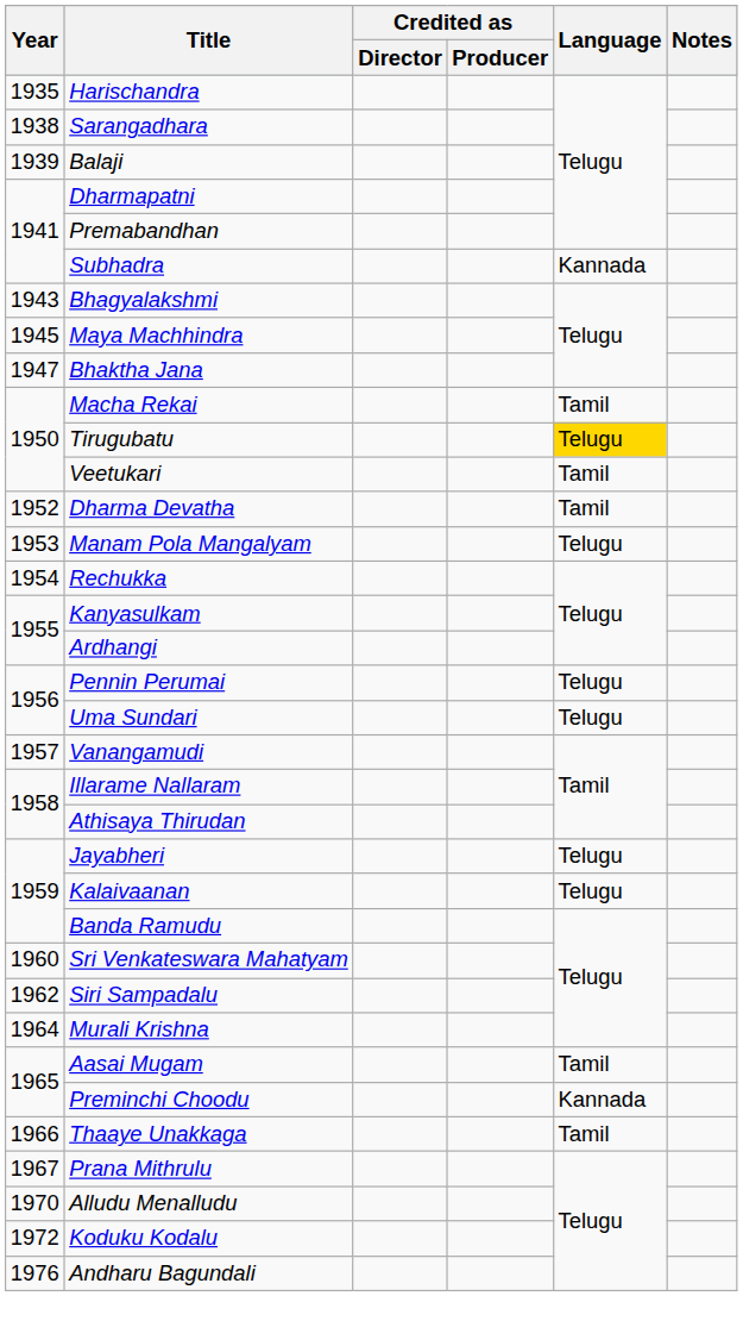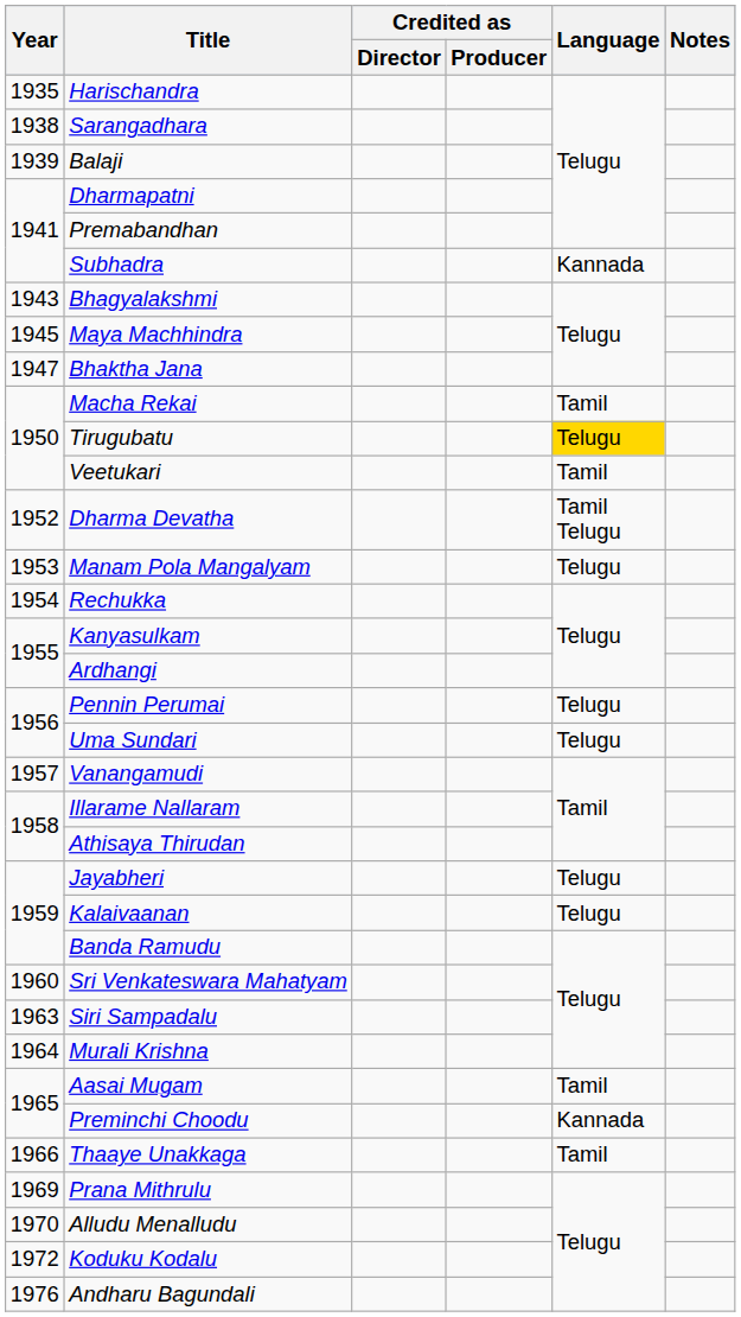 <table class="wikitable">
 <tr style="background:#B0C4DE; text-align:center;">
 <th rowspan="2" scope="col">Year</th>
 <th rowspan="2" scope="col">Title</th>
 <th scope="col"  colspan="2">Credited as</th>
 <th rowspan="2" scope="col">Language</th>
 <th rowspan="2" class="unsortable" scope="col">Notes</th>
 </tr>
 <tr>
 <th>Director</th>
 <th>Producer</th>
 </tr>
 <tr>
 <td>1935</td>
 <td><em><a href='#'>Harischandra</a></em></td>
 <td></td>
 <td></td>
 <td rowspan="5">Telugu</td>
 <td></td>
 </tr>
 <tr>
 <td>1938</td>
 <td><em><a href='#'>Sarangadhara</a></em></td>
 <td></td>
 <td></td>
 <td></td>
 </tr>
 <tr>
 <td>1939</td>
 <td><em>Balaji</em></td>
 <td></td>
 <td></td>
 <td></td>
 </tr>
 <tr>
 <td rowspan="3">1941</td>
 <td><em><a href='#'>Dharmapatni</a></em></td>
 <td></td>
 <td></td>
 <td></td>
 </tr>
 <tr>
 <td><em>Premabandhan</em></td>
 <td></td>
 <td></td>
 <td></td>
 </tr>
 <tr>
 <td><a href='#'><em>Subhadra</em></a></td>
 <td></td>
 <td></td>
 <td>Kannada</td>
 <td></td>
 </tr>
 <tr>
 <td>1943</td>
 <td><em><a href='#'>Bhagyalakshmi</a></em></td>
 <td></td>
 <td></td>
 <td rowspan="3">Telugu</td>
 <td></td>
 </tr>
 <tr>
 <td>1945</td>
 <td><em><a href='#'>Maya Machhindra</a></em></td>
 <td></td>
 <td></td>
 <td></td>
 </tr>
 <tr>
 <td>1947</td>
 <td><em><a href='#'>Bhaktha Jana</a></em></td>
 <td></td>
 <td></td>
 <td></td>
 </tr>
 <tr>
 <td rowspan="3">1950</td>
 <td><em><a href='#'>Macha Rekai</a></em></td>
 <td></td>
 <td></td>
 <td>Tamil</td>
 <td></td>
 </tr>
 <tr>
 <td><em>Tirugubatu</em></td>
 <td></td>
 <td></td>
 <td style="background: gold;">Telugu</td>
 <td></td>
 </tr>
 <tr>
 <td><em>Veetukari</em></td>
 <td></td>
 <td></td>
 <td>Tamil</td>
 <td></td>
 </tr>
 <tr>
 <td>1952</td>
 <td><em><a href='#'>Dharma Devatha</a></em></td>
 <td></td>
 <td></td>
-<td>Tamil</td>
+<td>Tamil<br>Telugu</td>
 <td></td>
 </tr>
 <tr>
 <td>1953</td>
 <td><em><a href='#'>Manam Pola Mangalyam</a></em></td>
 <td></td>
 <td></td>
 <td>Telugu</td>
 <td></td>
 </tr>
 <tr>
 <td>1954</td>
 <td><em><a href='#'>Rechukka</a></em></td>
 <td></td>
 <td></td>
 <td rowspan="3">Telugu</td>
 <td></td>
 </tr>
 <tr>
 <td rowspan="2">1955</td>
 <td><a href='#'><em>Kanyasulkam</em></a></td>
 <td></td>
 <td></td>
 <td></td>
 </tr>
 <tr>
 <td><em><a href='#'>Ardhangi</a></em></td>
 <td></td>
 <td></td>
 <td></td>
 </tr>
 <tr>
 <td rowspan="2">1956</td>
 <td><em><a href='#'>Pennin Perumai</a></em></td>
 <td></td>
 <td></td>
 <td>Telugu</td>
 <td></td>
 </tr>
 <tr>
 <td><em><a href='#'>Uma Sundari</a></em></td>
 <td></td>
 <td></td>
 <td>Telugu</td>
 <td></td>
 </tr>
 <tr>
 <td>1957</td>
 <td><em><a href='#'>Vanangamudi</a></em></td>
 <td></td>
 <td></td>
 <td rowspan="3">Tamil</td>
 <td></td>
 </tr>
 <tr>
 <td rowspan="2">1958</td>
 <td><em><a href='#'>Illarame Nallaram</a></em></td>
 <td></td>
 <td></td>
 <td></td>
 </tr>
 <tr>
 <td><em><a href='#'>Athisaya Thirudan</a></em></td>
 <td></td>
 <td></td>
 <td></td>
 </tr>
 <tr>
 <td rowspan="3">1959</td>
 <td><em><a href='#'>Jayabheri</a></em></td>
 <td></td>
 <td></td>
 <td>Telugu</td>
 <td></td>
 </tr>
 <tr>
 <td><em><a href='#'>Kalaivaanan</a></em></td>
 <td></td>
 <td></td>
 <td>Telugu</td>
 <td></td>
 </tr>
 <tr>
 <td><em><a href='#'>Banda Ramudu</a></em></td>
 <td></td>
 <td></td>
 <td rowspan="4">Telugu</td>
 </tr>
 <tr>
 <td>1960</td>
 <td><em><a href='#'>Sri Venkateswara Mahatyam</a></em></td>
 <td></td>
 <td></td>
 <td></td>
 </tr>
 <tr>
-<td>1962</td>
+<td>1963</td>
 <td><em><a href='#'>Siri Sampadalu</a></em></td>
 <td></td>
 <td></td>
 <td></td>
 </tr>
 <tr>
 <td>1964</td>
 <td><a href='#'><em>Murali Krishna</em></a></td>
 <td></td>
 <td></td>
 <td></td>
 </tr>
 <tr>
 <td rowspan="2">1965</td>
 <td><em><a href='#'>Aasai Mugam</a></em></td>
 <td></td>
 <td></td>
 <td>Tamil</td>
 <td></td>
 </tr>
 <tr>
 <td><em><a href='#'>Preminchi Choodu</a></em></td>
 <td></td>
 <td></td>
 <td>Kannada</td>
 <td></td>
 </tr>
 <tr>
 <td>1966</td>
 <td><em><a href='#'>Thaaye Unakkaga</a></em></td>
 <td></td>
 <td></td>
 <td>Tamil</td>
 <td></td>
 </tr>
 <tr>
-<td>1967</td>
+<td>1969</td>
 <td><em><a href='#'>Prana Mithrulu</a></em></td>
 <td></td>
 <td></td>
 <td rowspan="4">Telugu</td>
 <td></td>
 </tr>
 <tr>
 <td>1970</td>
 <td><em>Alludu Menalludu</em></td>
 <td></td>
 <td></td>
 <td></td>
 </tr>
 <tr>
 <td>1972</td>
 <td><em><a href='#'>Koduku Kodalu</a></em></td>
 <td></td>
 <td></td>
 <td></td>
 </tr>
 <tr>
 <td>1976</td>
 <td><em>Andharu Bagundali</em></td>
 <td></td>
 <td></td>
 <td></td>
 </tr>
 </table>
